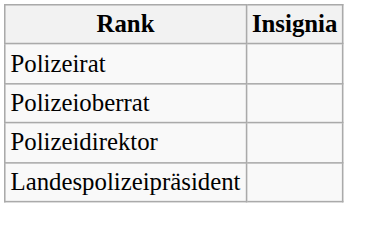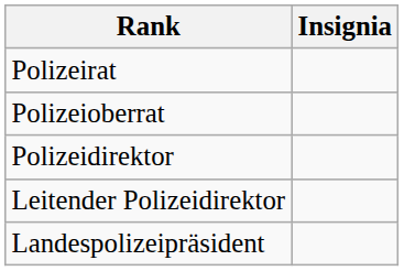 <table class="wikitable">
 <tr>
 <th>Rank</th>
 <th>Insignia</th>
 </tr>
 <tr>
 <td>Polizeirat</td>
 <td></td>
 </tr>
 <tr>
 <td>Polizeioberrat</td>
 <td></td>
 </tr>
 <tr>
 <td>Polizeidirektor</td>
 <td></td>
 </tr>
 <tr>
+<td>Leitender Polizeidirektor</td>
+<td></td>
+</tr>
+<tr>
 <td>Landespolizeipräsident</td>
 <td></td>
 </tr>
 </table>
